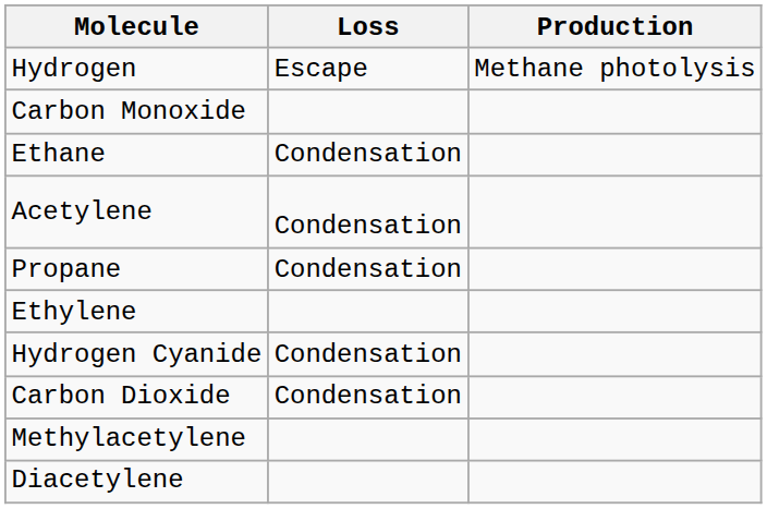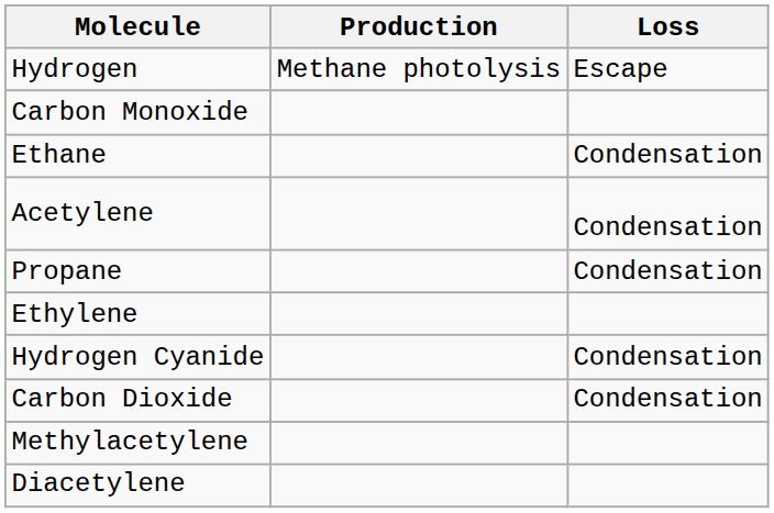 <table class="wikitable">
 <tr>
 <th>Molecule</th>
+<th>Production</th>
 <th>Loss</th>
-<th>Production</th>
 </tr>
 <tr>
 <td>Hydrogen</td>
+<td>Methane photolysis</td>
 <td>Escape</td>
-<td>Methane photolysis</td>
 </tr>
 <tr>
 <td>Carbon Monoxide</td>
+<td><br></td>
 <td></td>
-<td><br></td>
 </tr>
 <tr>
 <td>Ethane</td>
+<td></td>
 <td>Condensation</td>
+</tr>
+<tr>
+<td>Acetylene</td>
+<td></td>
+<td><br>Condensation</td>
+</tr>
+<tr>
+<td>Propane</td>
+<td></td>
+<td>Condensation</td>
+</tr>
+<tr>
+<td>Ethylene</td>
+<td><br></td>
 <td></td>
 </tr>
 <tr>
-<td>Acetylene</td>
-<td><br>Condensation</td>
-<td></td>
-</tr>
-<tr>
-<td>Propane</td>
+<td>Hydrogen Cyanide</td>
+<td><br></td>
 <td>Condensation</td>
-<td></td>
-</tr>
-<tr>
-<td>Ethylene</td>
-<td></td>
-<td><br></td>
-</tr>
-<tr>
-<td>Hydrogen Cyanide</td>
-<td>Condensation</td>
-<td><br></td>
 </tr>
 <tr>
 <td>Carbon Dioxide</td>
+<td></td>
 <td>Condensation</td>
-<td></td>
 </tr>
 <tr>
 <td>Methylacetylene</td>
+<td></td>
 <td><br></td>
-<td></td>
 </tr>
 <tr>
 <td>Diacetylene</td>
 <td></td>
 <td></td>
 </tr>
 </table>
